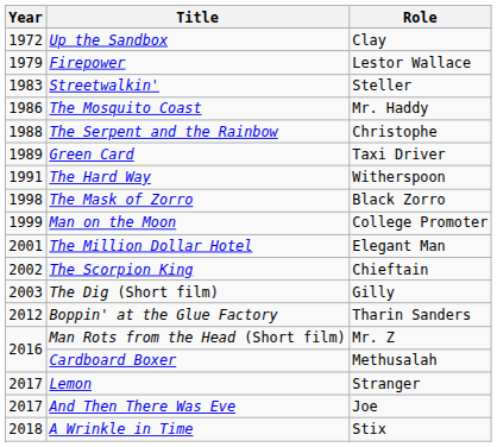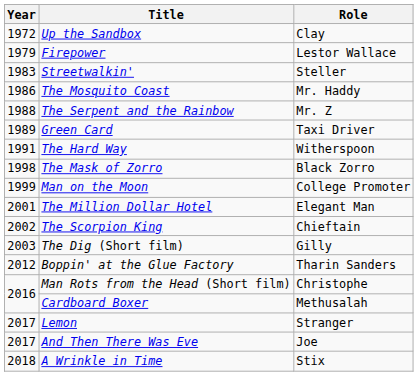 <table class="wikitable sortable">
 <tr>
 <th>Year</th>
 <th>Title</th>
 <th>Role</th>
 </tr>
 <tr>
 <td>1972</td>
 <td><em><a href='#'>Up the Sandbox</a></em></td>
 <td>Clay</td>
 </tr>
 <tr>
 <td>1979</td>
 <td><em><a href='#'>Firepower</a></em></td>
 <td>Lestor Wallace</td>
 </tr>
 <tr>
 <td>1983</td>
 <td><em><a href='#'>Streetwalkin'</a></em></td>
 <td>Steller</td>
 </tr>
 <tr>
 <td>1986</td>
 <td><em><a href='#'>The Mosquito Coast</a></em></td>
 <td>Mr. Haddy</td>
 </tr>
 <tr>
 <td>1988</td>
 <td><em><a href='#'>The Serpent and the Rainbow</a></em></td>
-<td>Christophe</td>
+<td>Mr. Z</td>
 </tr>
 <tr>
 <td>1989</td>
 <td><em><a href='#'>Green Card</a></em></td>
 <td>Taxi Driver</td>
 </tr>
 <tr>
 <td>1991</td>
 <td><em><a href='#'>The Hard Way</a></em></td>
 <td>Witherspoon</td>
 </tr>
 <tr>
 <td>1998</td>
 <td><em><a href='#'>The Mask of Zorro</a></em></td>
 <td>Black Zorro</td>
 </tr>
 <tr>
 <td>1999</td>
 <td><em><a href='#'>Man on the Moon</a></em></td>
 <td>College Promoter</td>
 </tr>
 <tr>
 <td>2001</td>
 <td><em><a href='#'>The Million Dollar Hotel</a></em></td>
 <td>Elegant Man</td>
 </tr>
 <tr>
 <td>2002</td>
 <td><em><a href='#'>The Scorpion King</a></em></td>
 <td>Chieftain</td>
 </tr>
 <tr>
 <td>2003</td>
 <td><em>The Dig</em> (Short film)</td>
 <td>Gilly</td>
 </tr>
 <tr>
 <td>2012</td>
 <td><em>Boppin' at the Glue Factory</em></td>
 <td>Tharin Sanders</td>
 </tr>
 <tr>
 <td rowspan="2">2016</td>
 <td><em>Man Rots from the Head</em> (Short film)</td>
-<td>Mr. Z</td>
+<td>Christophe</td>
 </tr>
 <tr>
 <td><em><a href='#'>Cardboard Boxer</a></em></td>
 <td>Methusalah</td>
 </tr>
 <tr>
 <td>2017</td>
 <td><em><a href='#'>Lemon</a></em></td>
 <td>Stranger</td>
 </tr>
 <tr>
 <td>2017</td>
 <td><em><a href='#'>And Then There Was Eve</a></em></td>
 <td>Joe</td>
 </tr>
 <tr>
 <td>2018</td>
 <td><em><a href='#'>A Wrinkle in Time</a></em></td>
 <td>Stix</td>
 </tr>
 </table>
